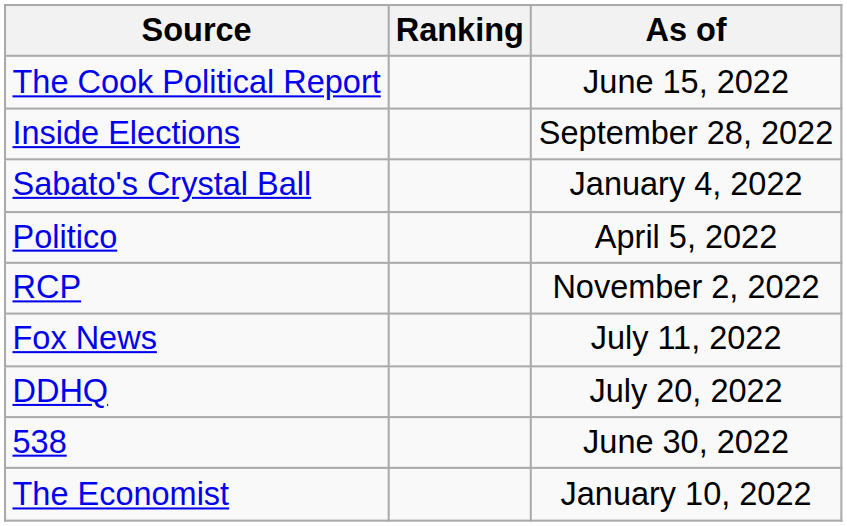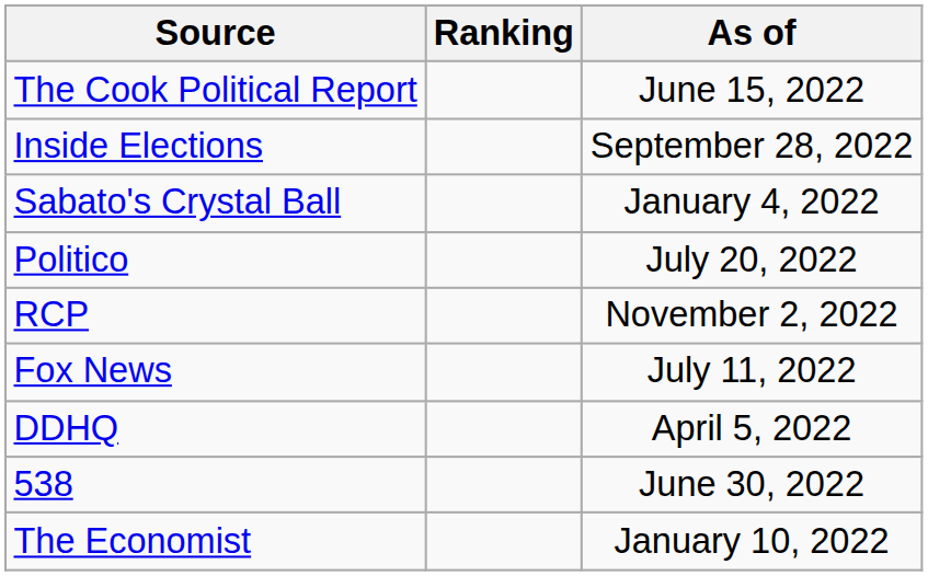 <table class="wikitable" style="text-align:center">
 <tr>
 <th>Source</th>
 <th>Ranking</th>
 <th>As of</th>
 </tr>
 <tr>
 <td align=left><a href='#'>The Cook Political Report</a></td>
 <td></td>
 <td>June 15, 2022</td>
 </tr>
 <tr>
 <td align=left><a href='#'>Inside Elections</a></td>
 <td></td>
 <td>September 28, 2022</td>
 </tr>
 <tr>
 <td align=left><a href='#'>Sabato's Crystal Ball</a></td>
 <td></td>
 <td>January 4, 2022</td>
 </tr>
 <tr>
 <td align="left"><a href='#'>Politico</a></td>
 <td></td>
-<td>April 5, 2022</td>
+<td>July 20, 2022</td>
 </tr>
 <tr>
 <td align="left"><a href='#'>RCP</a></td>
 <td></td>
 <td>November 2, 2022</td>
 </tr>
 <tr>
 <td align=left><a href='#'>Fox News</a></td>
 <td></td>
 <td>July 11, 2022</td>
 </tr>
 <tr>
 <td align="left"><a href='#'>DDHQ</a></td>
 <td></td>
-<td>July 20, 2022</td>
+<td>April 5, 2022</td>
 </tr>
 <tr>
 <td align="left"><a href='#'>538</a></td>
 <td></td>
 <td>June 30, 2022</td>
 </tr>
 <tr>
 <td align="left"><a href='#'>The Economist</a></td>
 <td></td>
 <td>January 10, 2022</td>
 </tr>
 </table>
